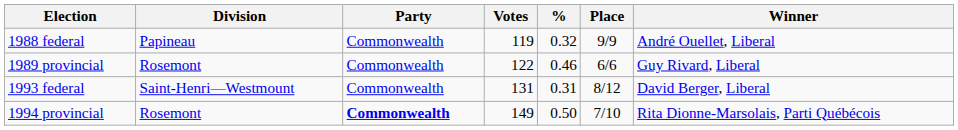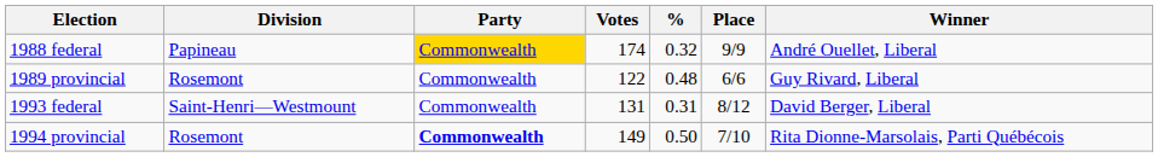 <table class="wikitable" width="1000">
 <tr>
 <th align="left">Election</th>
 <th align="left">Division</th>
 <th align="left">Party</th>
 <th align="right">Votes</th>
 <th align="right">%</th>
 <th align="center">Place</th>
 <th align="center">Winner</th>
 </tr>
 <tr>
 <td align="left"><a href='#'>1988 federal</a></td>
 <td align="left"><a href='#'>Papineau</a></td>
-<td align="left"><a href='#'>Commonwealth</a></td>
-<td align="right">119</td>
+<td align="left" style="background: gold;"><a href='#'>Commonwealth</a></td>
+<td align="right">174</td>
 <td align="right">0.32</td>
 <td align="center">9/9</td>
 <td align="left"><a href='#'>André Ouellet</a>, <a href='#'>Liberal</a></td>
 </tr>
 <tr>
 <td align="left"><a href='#'>1989 provincial</a></td>
 <td align="left"><a href='#'>Rosemont</a></td>
 <td align="left"><a href='#'>Commonwealth</a></td>
 <td align="right">122</td>
-<td align="right">0.46</td>
+<td align="right">0.48</td>
 <td align="center">6/6</td>
 <td align="left"><a href='#'>Guy Rivard</a>, <a href='#'>Liberal</a></td>
 </tr>
 <tr>
 <td align="left"><a href='#'>1993 federal</a></td>
 <td align="left"><a href='#'>Saint-Henri—Westmount</a></td>
 <td align="left"><a href='#'>Commonwealth</a></td>
 <td align="right">131</td>
 <td align="right">0.31</td>
 <td align="center">8/12</td>
 <td align="left"><a href='#'>David Berger</a>, <a href='#'>Liberal</a></td>
 </tr>
 <tr>
 <td align="left"><a href='#'>1994 provincial</a></td>
 <td align="left"><a href='#'>Rosemont</a></td>
 <td align="left"><strong><a href='#'>Commonwealth</a></strong></td>
 <td align="right">149</td>
 <td align="right">0.50</td>
 <td align="center">7/10</td>
 <td align="left"><a href='#'>Rita Dionne-Marsolais</a>, <a href='#'>Parti Québécois</a></td>
 </tr>
 </table>
